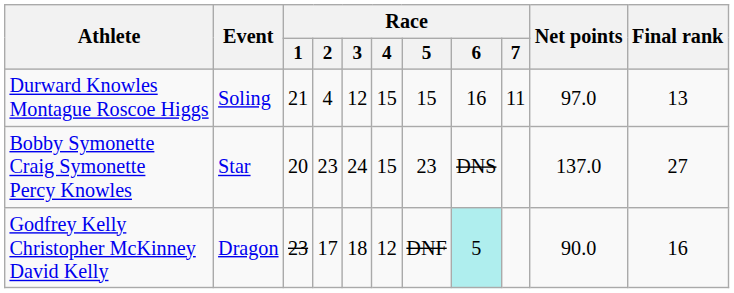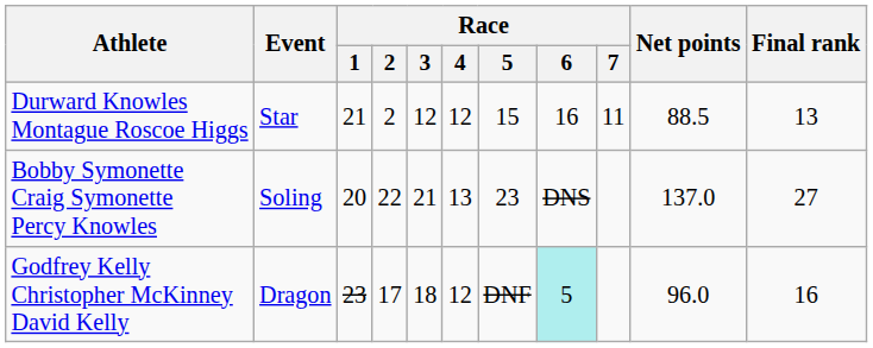 <table class="wikitable" style="font-size:90%">
 <tr>
 <th rowspan="2">Athlete</th>
 <th rowspan="2">Event</th>
 <th colspan=7>Race</th>
 <th rowspan=2>Net points</th>
 <th rowspan=2>Final rank</th>
 </tr>
 <tr style="font-size:95%">
 <th>1</th>
 <th>2</th>
 <th>3</th>
 <th>4</th>
 <th>5</th>
 <th>6</th>
 <th>7</th>
 </tr>
 <tr align=center>
 <td align=left><a href='#'>Durward Knowles</a><br><a href='#'>Montague Roscoe Higgs</a></td>
-<td align=left><a href='#'>Soling</a></td>
+<td align=left><a href='#'>Star</a></td>
 <td>21</td>
-<td>4</td>
+<td>2</td>
 <td>12</td>
-<td>15</td>
+<td>12</td>
 <td>15</td>
 <td>16</td>
 <td>11</td>
-<td>97.0</td>
+<td>88.5</td>
 <td>13</td>
 </tr>
 <tr align=center>
 <td align=left><a href='#'>Bobby Symonette</a><br><a href='#'>Craig Symonette</a><br><a href='#'>Percy Knowles</a></td>
-<td align=left><a href='#'>Star</a></td>
+<td align=left><a href='#'>Soling</a></td>
 <td>20</td>
-<td>23</td>
-<td>24</td>
-<td>15</td>
+<td>22</td>
+<td>21</td>
+<td>13</td>
 <td>23</td>
 <td><s>DNS</s></td>
 <td></td>
 <td>137.0</td>
 <td>27</td>
 </tr>
 <tr align=center>
 <td align=left><a href='#'>Godfrey Kelly</a><br><a href='#'>Christopher McKinney</a><br><a href='#'>David Kelly</a></td>
 <td align=left><a href='#'>Dragon</a></td>
 <td><s>23</s></td>
 <td>17</td>
 <td>18</td>
 <td>12</td>
 <td><s>DNF</s></td>
 <td style="background: paleturquoise;">5</td>
 <td></td>
-<td>90.0</td>
+<td>96.0</td>
 <td>16</td>
 </tr>
 </table>
